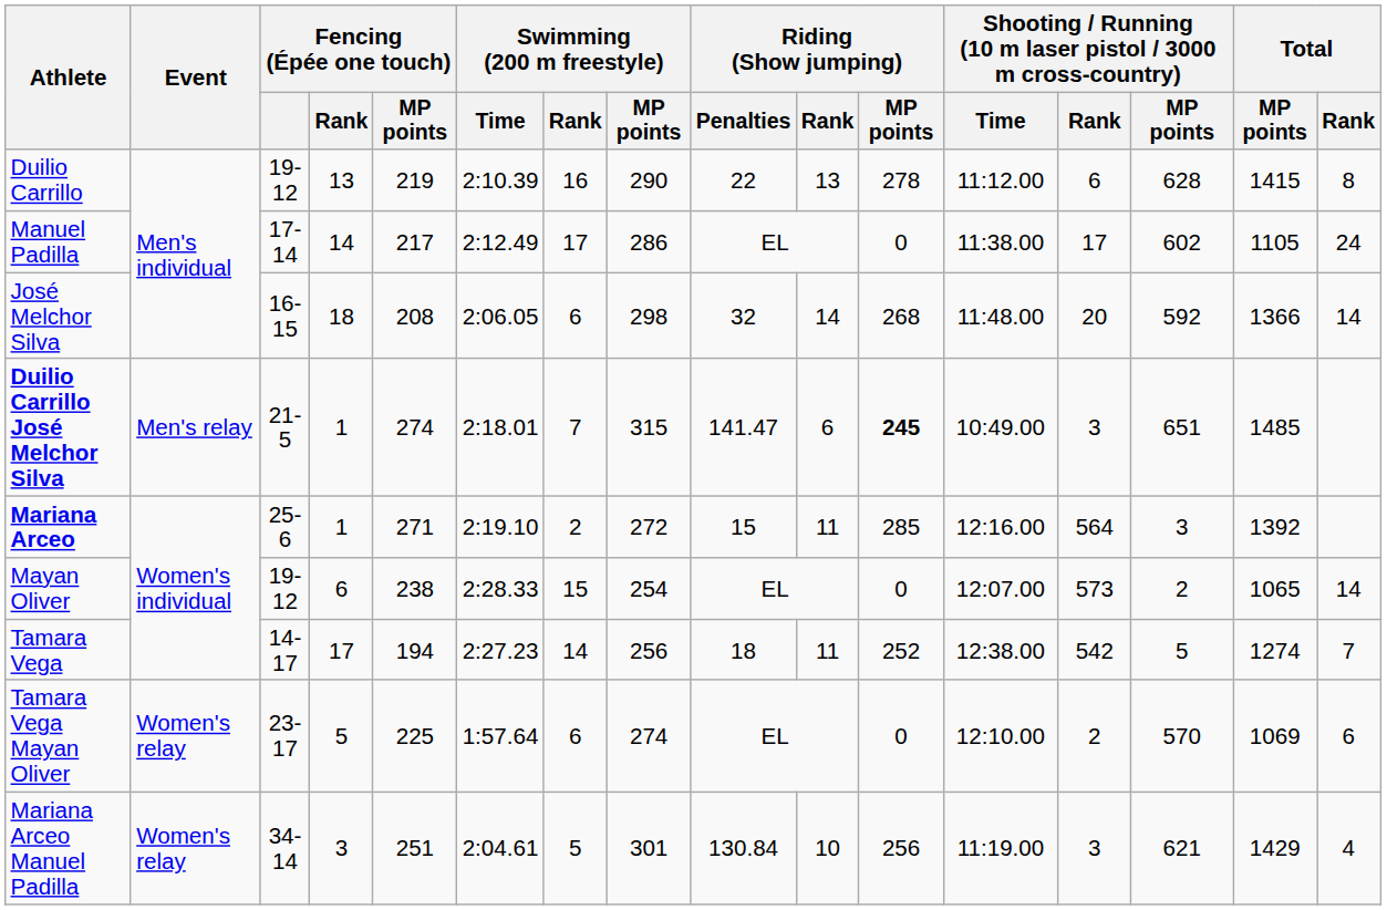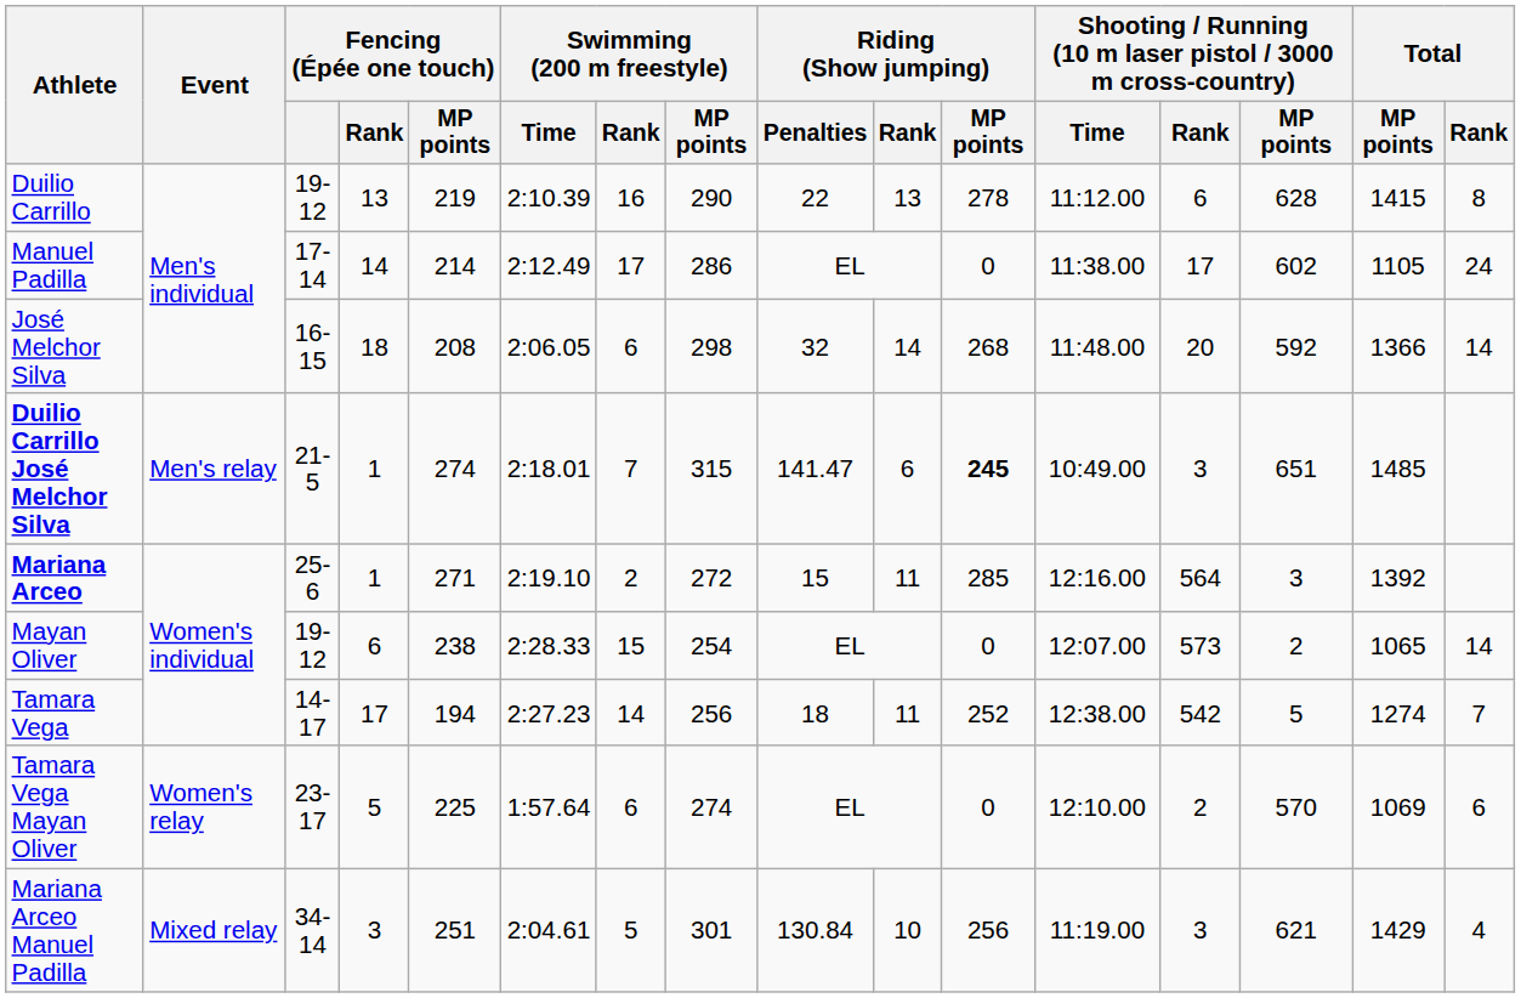 <table class=wikitable style=font-size:90%;text-align:center>
 <tr>
 <th rowspan=2>Athlete</th>
 <th rowspan=2>Event</th>
 <th colspan=3>Fencing<br><span>(Épée one touch)</span></th>
 <th colspan=3>Swimming<br><span>(200 m freestyle)</span></th>
 <th colspan=3>Riding<br><span>(Show jumping)</span></th>
 <th colspan=3>Shooting / Running<br><span>(10 m laser pistol / 3000 m cross-country)</span></th>
 <th colspan=2>Total</th>
 </tr>
 <tr style=font-size:95%>
 <th></th>
 <th>Rank</th>
 <th>MP points</th>
 <th>Time</th>
 <th>Rank</th>
 <th>MP points</th>
 <th>Penalties</th>
 <th>Rank</th>
 <th>MP points</th>
 <th>Time</th>
 <th>Rank</th>
 <th>MP points</th>
 <th>MP points</th>
 <th>Rank</th>
 </tr>
 <tr>
 <td align=left><a href='#'>Duilio Carrillo</a></td>
 <td align=left rowspan=3><a href='#'>Men's individual</a></td>
 <td>19-12</td>
 <td>13</td>
 <td>219</td>
 <td>2:10.39</td>
 <td>16</td>
 <td>290</td>
 <td>22</td>
 <td>13</td>
 <td>278</td>
 <td>11:12.00</td>
 <td>6</td>
 <td>628</td>
 <td>1415</td>
 <td>8</td>
 </tr>
 <tr>
 <td align=left><a href='#'>Manuel Padilla</a></td>
 <td>17-14</td>
 <td>14</td>
-<td>217</td>
+<td>214</td>
 <td>2:12.49</td>
 <td>17</td>
 <td>286</td>
 <td colspan=2>EL</td>
 <td>0</td>
 <td>11:38.00</td>
 <td>17</td>
 <td>602</td>
 <td>1105</td>
 <td>24</td>
 </tr>
 <tr>
 <td align=left><a href='#'>José Melchor Silva</a></td>
 <td>16-15</td>
 <td>18</td>
 <td>208</td>
 <td>2:06.05</td>
 <td>6</td>
 <td>298</td>
 <td>32</td>
 <td>14</td>
 <td>268</td>
 <td>11:48.00</td>
 <td>20</td>
 <td>592</td>
 <td>1366</td>
 <td>14</td>
 </tr>
 <tr>
 <td align=left><strong><a href='#'>Duilio Carrillo</a><br><a href='#'>José Melchor Silva</a></strong></td>
 <td align=left><a href='#'>Men's relay</a></td>
 <td>21-5</td>
 <td>1</td>
 <td>274</td>
 <td>2:18.01</td>
 <td>7</td>
 <td>315</td>
 <td>141.47</td>
 <td>6</td>
 <td><strong>245</strong></td>
 <td>10:49.00</td>
 <td>3</td>
 <td>651</td>
 <td>1485</td>
 <td></td>
 </tr>
 <tr>
 <td align=left><strong><a href='#'>Mariana Arceo</a></strong></td>
 <td align=left rowspan=3><a href='#'>Women's individual</a></td>
 <td>25-6</td>
 <td>1</td>
 <td>271</td>
 <td>2:19.10</td>
 <td>2</td>
 <td>272</td>
 <td>15</td>
 <td>11</td>
 <td>285</td>
 <td>12:16.00</td>
 <td>564</td>
 <td>3</td>
 <td>1392</td>
 <td></td>
 </tr>
 <tr>
 <td align=left><a href='#'>Mayan Oliver</a></td>
 <td>19-12</td>
 <td>6</td>
 <td>238</td>
 <td>2:28.33</td>
 <td>15</td>
 <td>254</td>
 <td colspan=2>EL</td>
 <td>0</td>
 <td>12:07.00</td>
 <td>573</td>
 <td>2</td>
 <td>1065</td>
 <td>14</td>
 </tr>
 <tr>
 <td align=left><a href='#'>Tamara Vega</a></td>
 <td>14-17</td>
 <td>17</td>
 <td>194</td>
 <td>2:27.23</td>
 <td>14</td>
 <td>256</td>
 <td>18</td>
 <td>11</td>
 <td>252</td>
 <td>12:38.00</td>
 <td>542</td>
 <td>5</td>
 <td>1274</td>
 <td>7</td>
 </tr>
 <tr>
 <td align=left><a href='#'>Tamara Vega</a><br><a href='#'>Mayan Oliver</a></td>
 <td align=left><a href='#'>Women's relay</a></td>
 <td>23-17</td>
 <td>5</td>
 <td>225</td>
 <td>1:57.64</td>
 <td>6</td>
 <td>274</td>
 <td colspan=2>EL</td>
 <td>0</td>
 <td>12:10.00</td>
 <td>2</td>
 <td>570</td>
 <td>1069</td>
 <td>6</td>
 </tr>
 <tr>
 <td align=left><a href='#'>Mariana Arceo</a><br><a href='#'>Manuel Padilla</a></td>
-<td align=left><a href='#'>Women's relay</a></td>
+<td align=left><a href='#'>Mixed relay</a></td>
 <td>34-14</td>
 <td>3</td>
 <td>251</td>
 <td>2:04.61</td>
 <td>5</td>
 <td>301</td>
 <td>130.84</td>
 <td>10</td>
 <td>256</td>
 <td>11:19.00</td>
 <td>3</td>
 <td>621</td>
 <td>1429</td>
 <td>4</td>
 </tr>
 </table>
